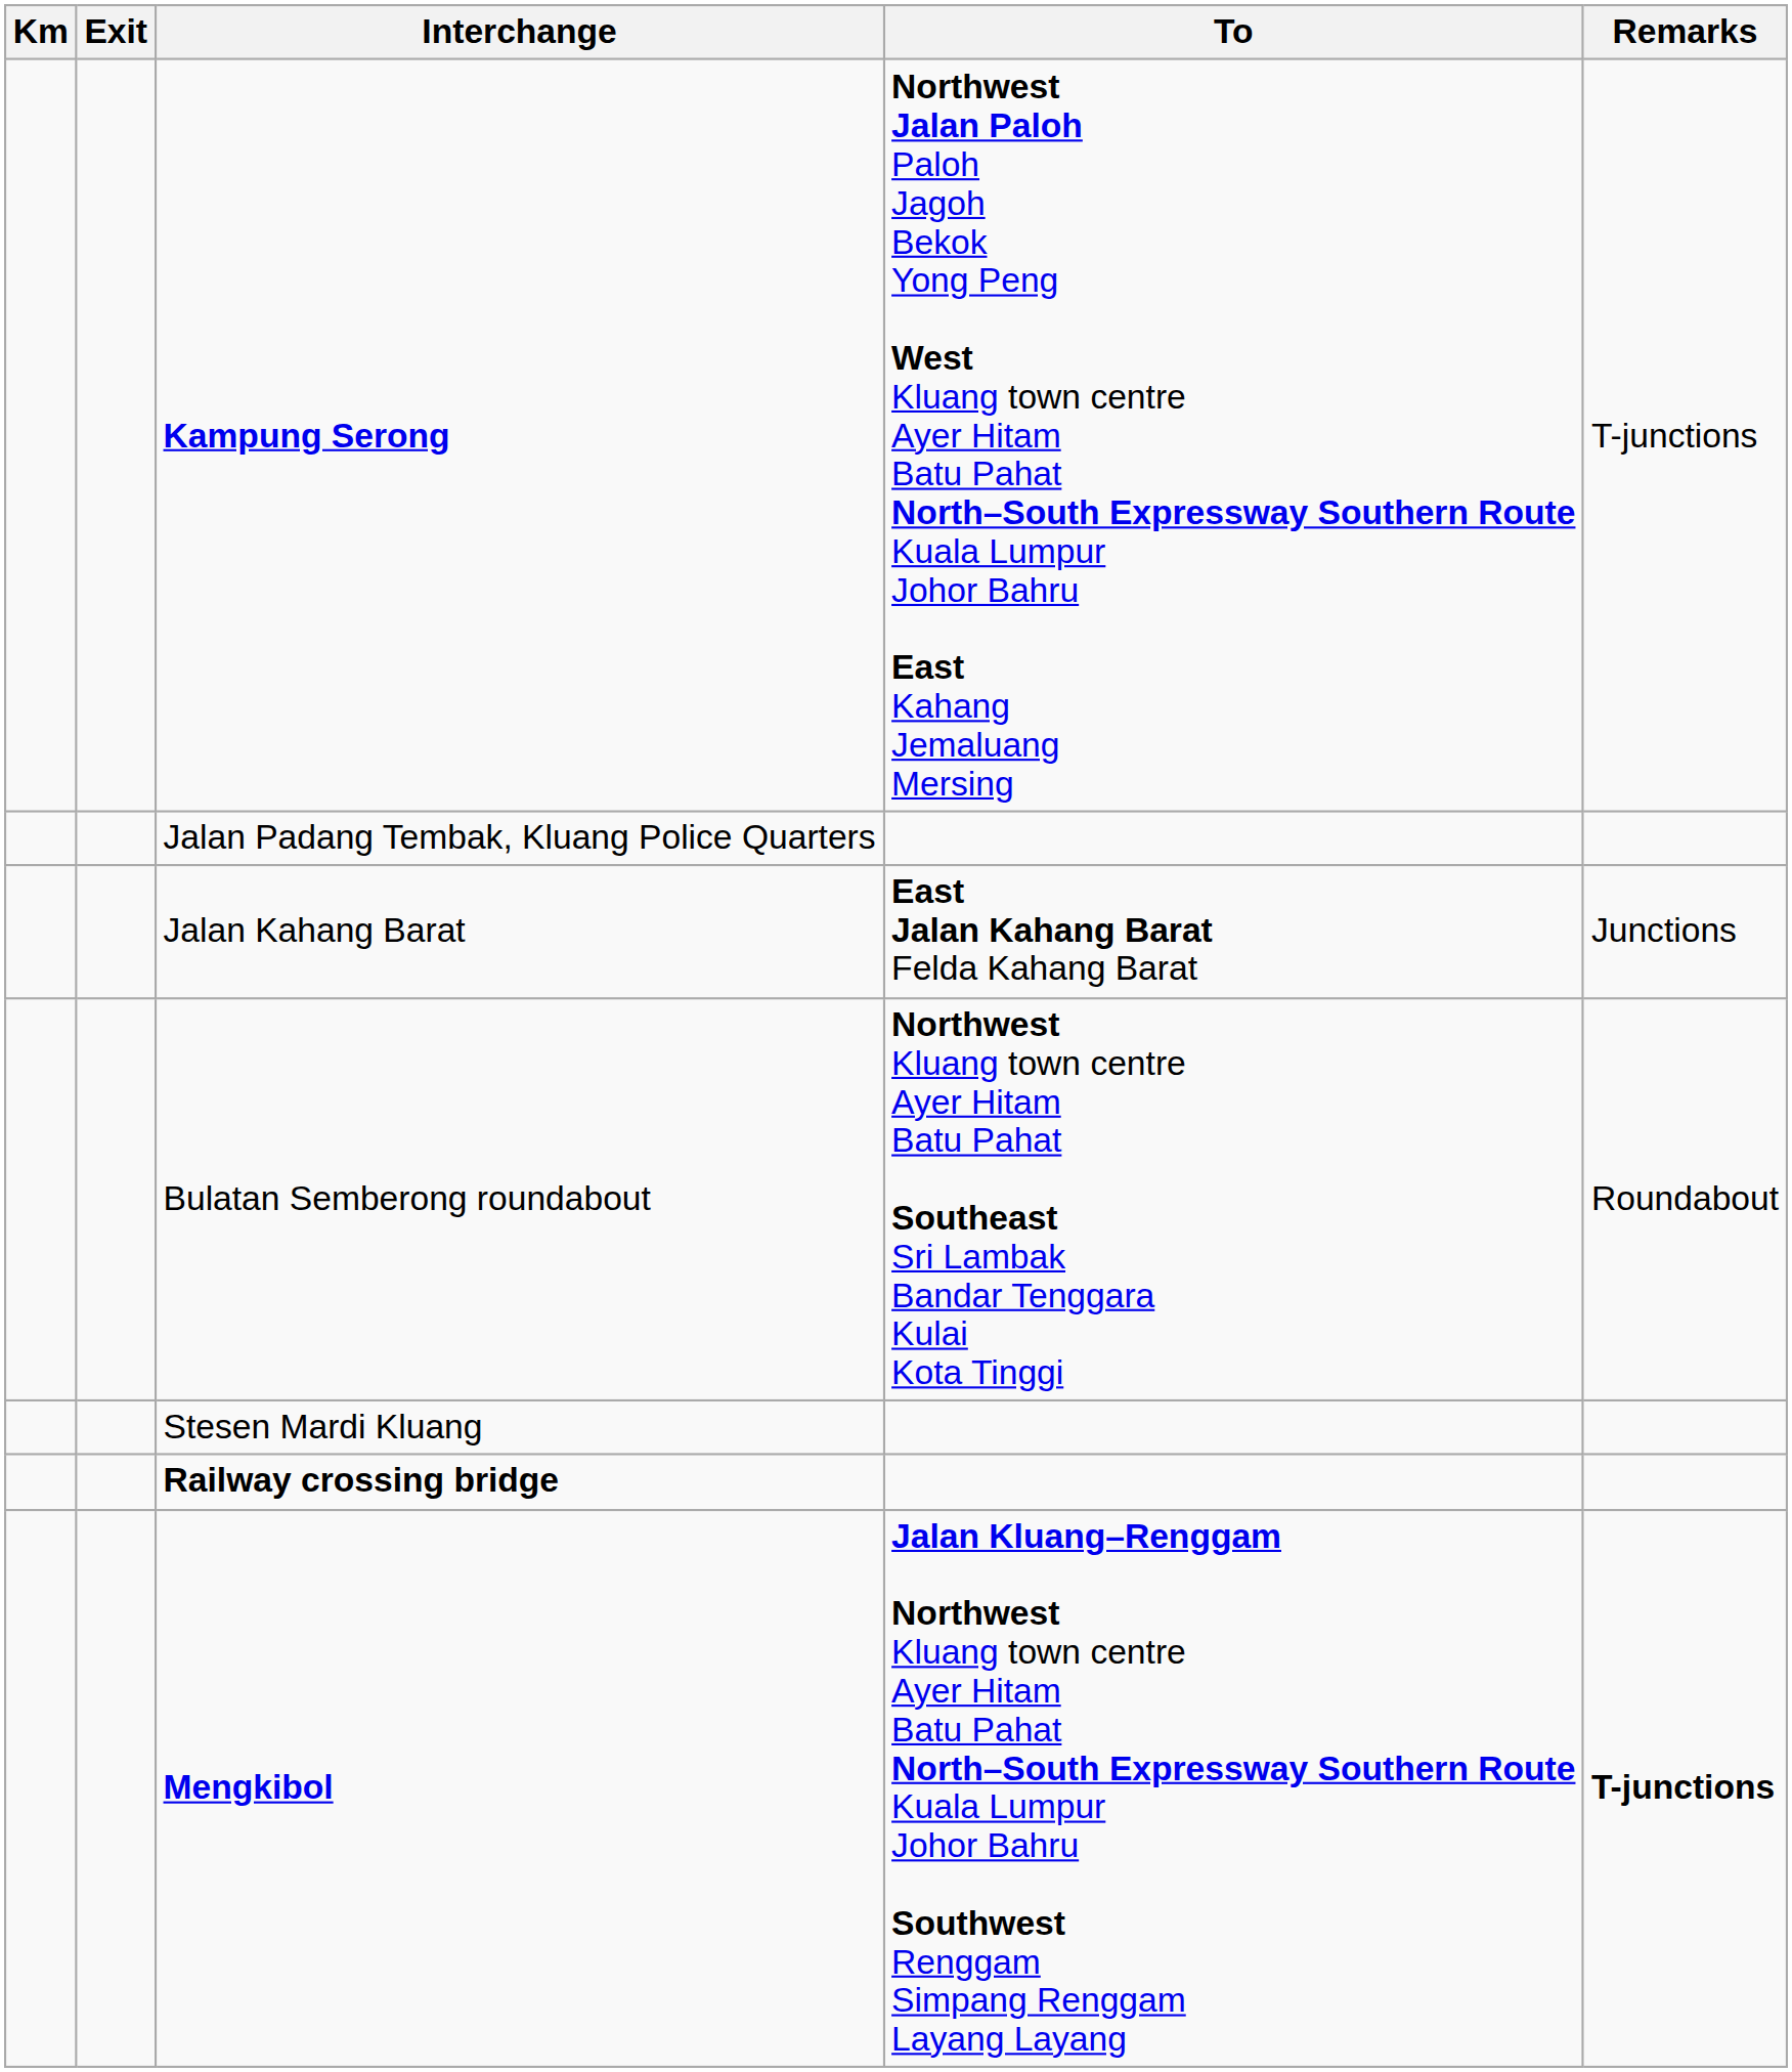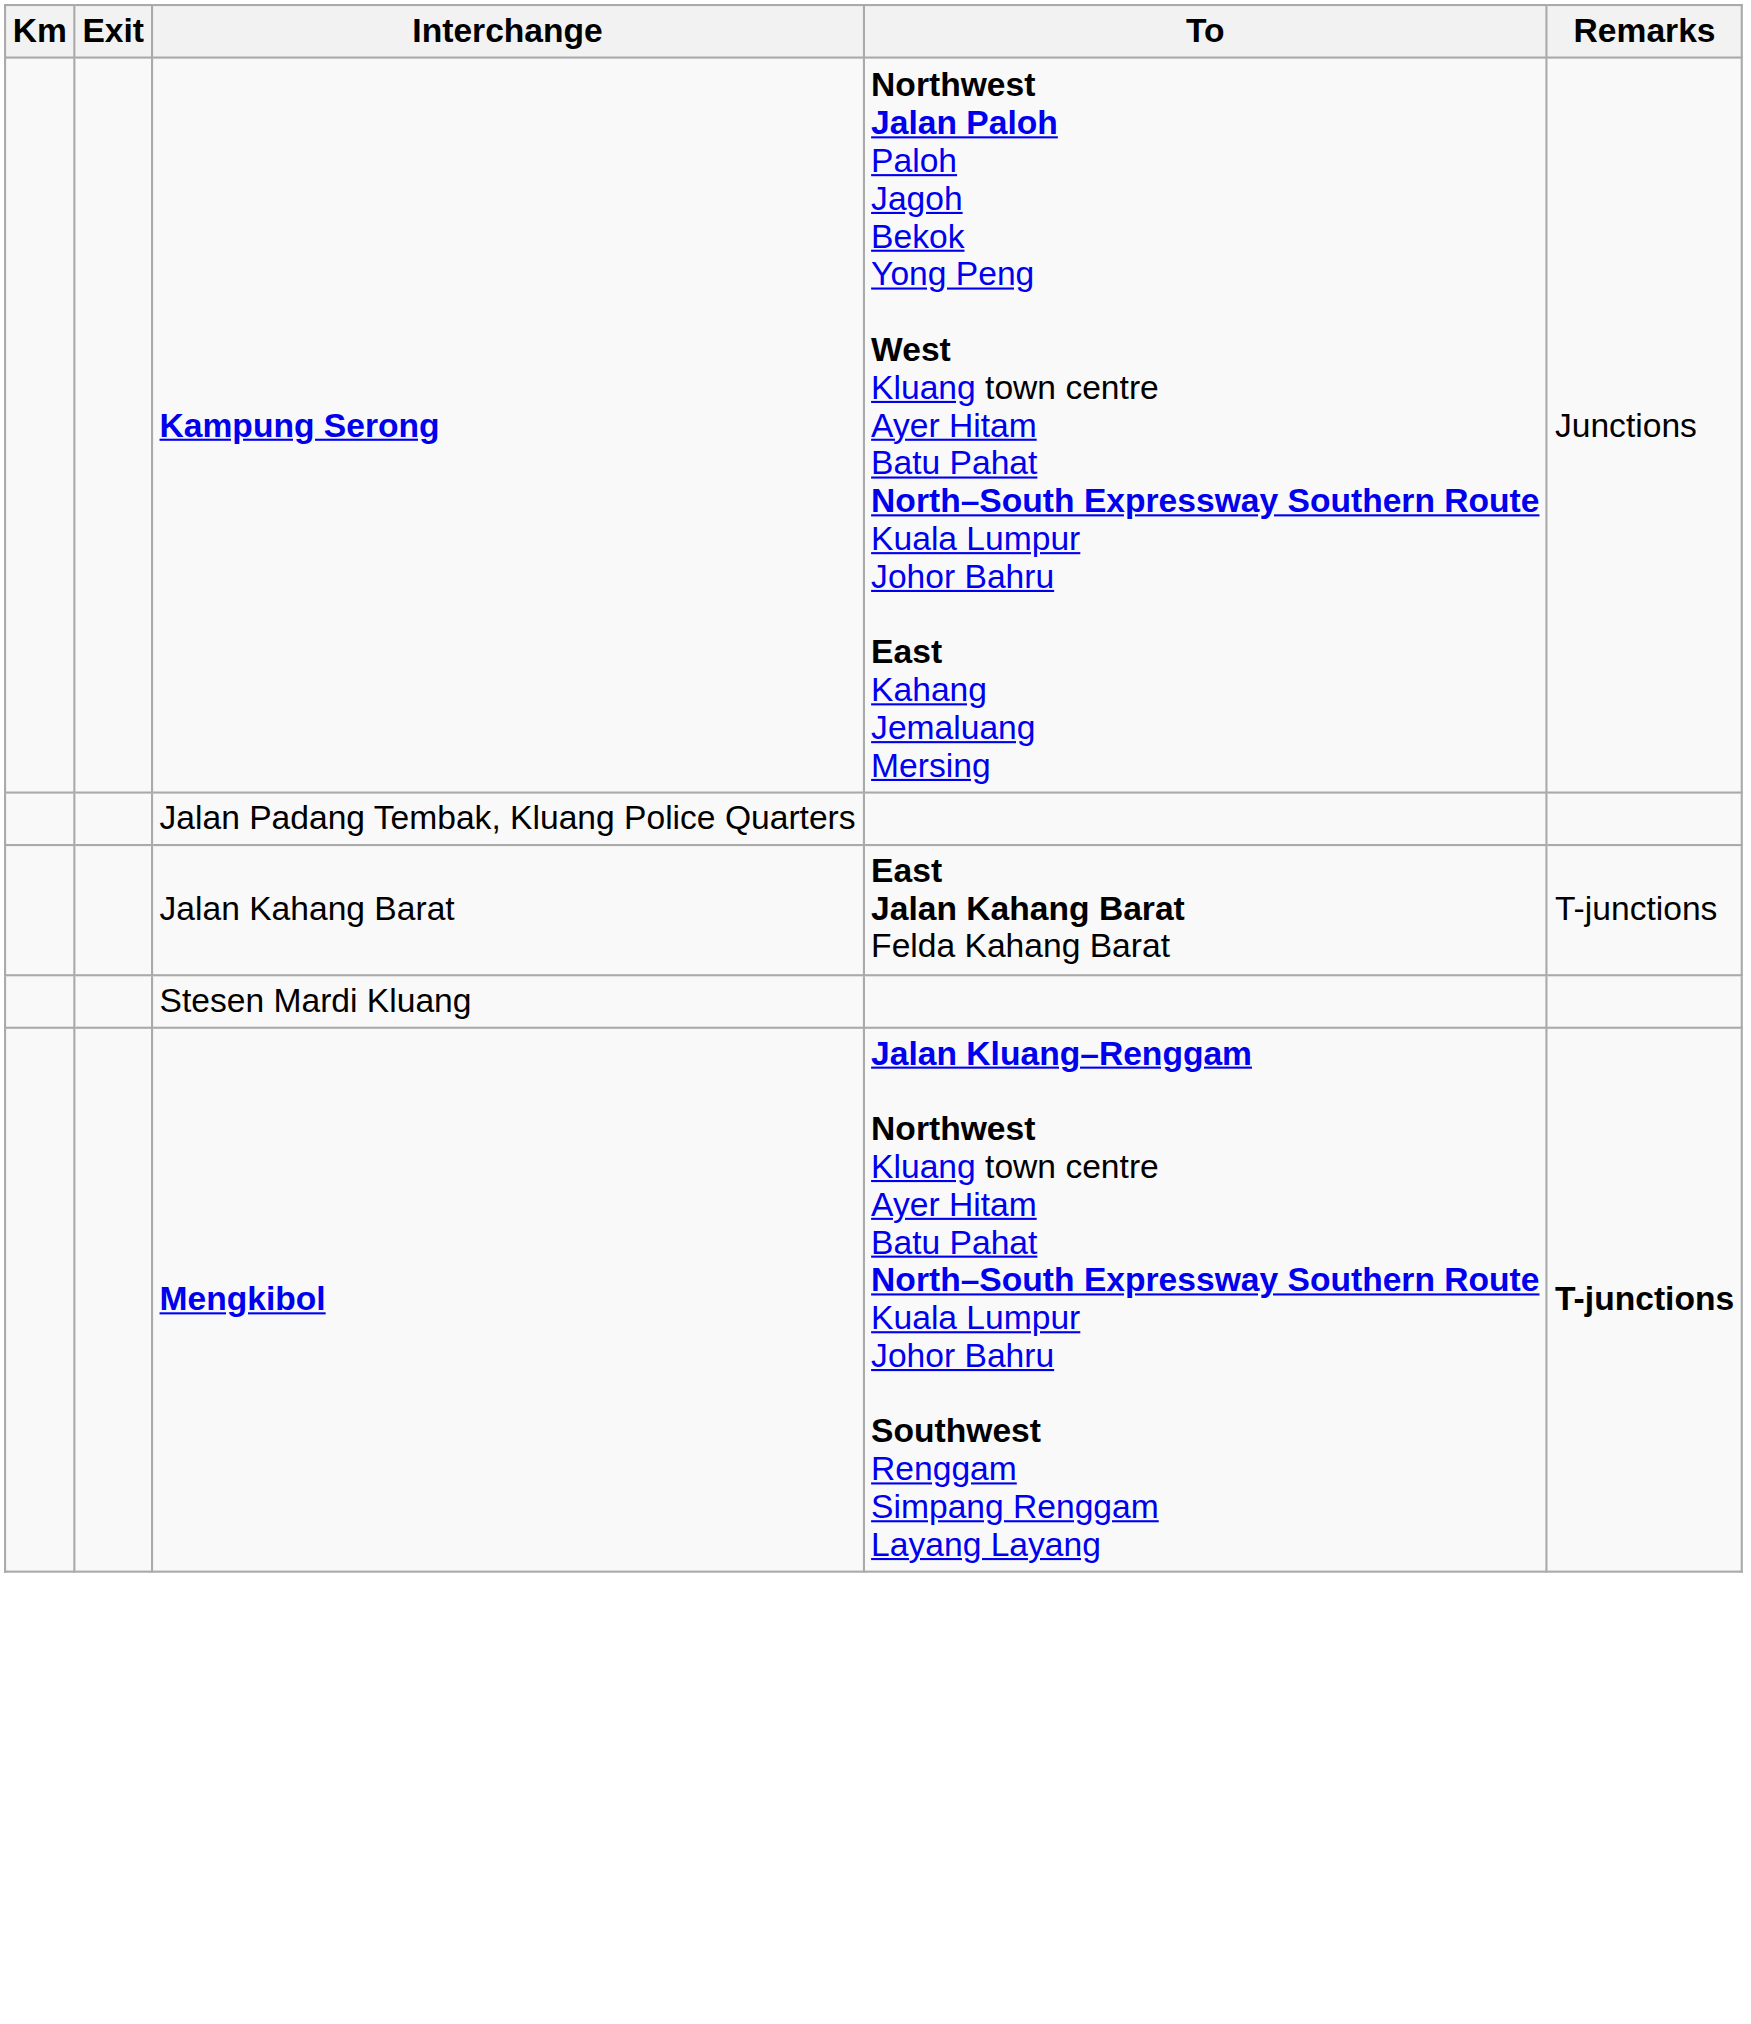 <table class="wikitable">
 <tr>
 <th>Km</th>
 <th>Exit</th>
 <th>Interchange</th>
 <th>To</th>
 <th>Remarks</th>
 </tr>
 <tr>
 <td></td>
 <td></td>
 <td><strong><a href='#'>Kampung Serong</a></strong></td>
 <td><strong>Northwest</strong><br> <strong><a href='#'>Jalan Paloh</a></strong><br><a href='#'>Paloh</a><br><a href='#'>Jagoh</a><br><a href='#'>Bekok</a><br><a href='#'>Yong Peng</a><br><br><strong>West</strong><br> <a href='#'>Kluang</a> town centre<br> <a href='#'>Ayer Hitam</a><br> <a href='#'>Batu Pahat</a><br>  <strong><a href='#'>North–South Expressway Southern Route</a></strong><br><a href='#'>Kuala Lumpur</a><br><a href='#'>Johor Bahru</a><br><br><strong>East</strong><br> <a href='#'>Kahang</a><br> <a href='#'>Jemaluang</a><br>  <a href='#'>Mersing</a></td>
-<td>T-junctions</td>
+<td>Junctions</td>
 </tr>
 <tr>
 <td></td>
 <td></td>
 <td>Jalan Padang Tembak, Kluang Police Quarters</td>
 <td></td>
 <td></td>
 </tr>
 <tr>
 <td></td>
 <td></td>
 <td>Jalan Kahang Barat</td>
 <td><strong>East</strong><br><strong>Jalan Kahang Barat</strong><br>Felda Kahang Barat</td>
-<td>Junctions</td>
-</tr>
-<tr>
-<td></td>
-<td></td>
-<td>Bulatan Semberong roundabout</td>
-<td><strong>Northwest</strong><br> <a href='#'>Kluang</a> town centre<br> <a href='#'>Ayer Hitam</a><br> <a href='#'>Batu Pahat</a><br><br><strong>Southeast</strong><br> <a href='#'>Sri Lambak</a><br> <a href='#'>Bandar Tenggara</a><br> <a href='#'>Kulai</a><br> <a href='#'>Kota Tinggi</a></td>
-<td>Roundabout</td>
+<td>T-junctions</td>
 </tr>
 <tr>
 <td></td>
 <td></td>
 <td>Stesen Mardi Kluang</td>
 <td></td>
 <td></td>
 </tr>
 <tr>
 <td></td>
 <td></td>
-<td><strong>Railway crossing bridge</strong></td>
-<td></td>
-<td></td>
-</tr>
-<tr>
-<td></td>
-<td></td>
 <td><strong><a href='#'>Mengkibol</a></strong></td>
 <td> <strong><a href='#'>Jalan Kluang–Renggam</a></strong><br><br><strong>Northwest</strong><br> <a href='#'>Kluang</a> town centre<br> <a href='#'>Ayer Hitam</a><br> <a href='#'>Batu Pahat</a><br>  <strong><a href='#'>North–South Expressway Southern Route</a></strong><br><a href='#'>Kuala Lumpur</a><br><a href='#'>Johor Bahru</a><br><br><strong>Southwest</strong><br> <a href='#'>Renggam</a><br> <a href='#'>Simpang Renggam</a><br> <a href='#'>Layang Layang</a></td>
 <td><strong>T-junctions</strong></td>
 </tr>
 </table>
